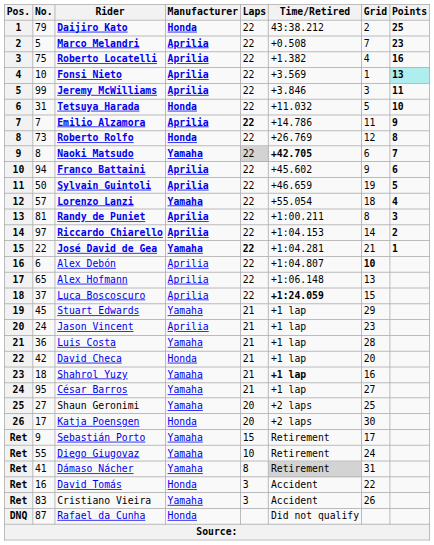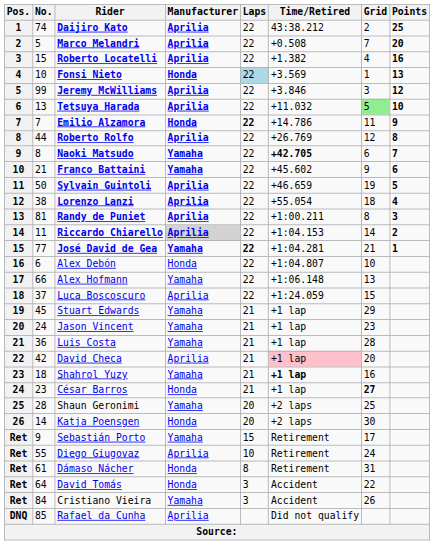 <table class="wikitable" style="font-size: 95%;">
 <tr>
 <th>Pos.</th>
 <th>No.</th>
 <th>Rider</th>
 <th>Manufacturer</th>
 <th>Laps</th>
 <th>Time/Retired</th>
 <th>Grid</th>
 <th>Points</th>
 </tr>
 <tr>
 <th>1</th>
-<td>79</td>
+<td>74</td>
 <td> <strong><a href='#'>Daijiro Kato</a></strong></td>
-<td><strong><a href='#'>Honda</a></strong></td>
+<td><strong><a href='#'>Aprilia</a></strong></td>
 <td>22</td>
 <td>43:38.212</td>
 <td>2</td>
 <td><strong>25</strong></td>
 </tr>
 <tr>
 <th>2</th>
 <td>5</td>
 <td> <strong><a href='#'>Marco Melandri</a></strong></td>
 <td><strong><a href='#'>Aprilia</a></strong></td>
 <td>22</td>
 <td>+0.508</td>
 <td>7</td>
-<td><strong>23</strong></td>
+<td><strong>20</strong></td>
 </tr>
 <tr>
 <th>3</th>
-<td>75</td>
+<td>15</td>
 <td> <strong><a href='#'>Roberto Locatelli</a></strong></td>
 <td><strong><a href='#'>Aprilia</a></strong></td>
 <td>22</td>
 <td>+1.382</td>
 <td>4</td>
 <td><strong>16</strong></td>
 </tr>
 <tr>
 <th>4</th>
 <td>10</td>
 <td> <strong><a href='#'>Fonsi Nieto</a></strong></td>
-<td><strong><a href='#'>Aprilia</a></strong></td>
-<td>22</td>
+<td><strong><a href='#'>Honda</a></strong></td>
+<td style="background: lightblue;">22</td>
 <td>+3.569</td>
 <td>1</td>
-<td style="background: paleturquoise;"><strong>13</strong></td>
+<td><strong>13</strong></td>
 </tr>
 <tr>
 <th>5</th>
 <td>99</td>
 <td> <strong><a href='#'>Jeremy McWilliams</a></strong></td>
 <td><strong><a href='#'>Aprilia</a></strong></td>
 <td>22</td>
 <td>+3.846</td>
 <td>3</td>
-<td><strong>11</strong></td>
+<td><strong>12</strong></td>
 </tr>
 <tr>
 <th>6</th>
-<td>31</td>
+<td>13</td>
 <td> <strong><a href='#'>Tetsuya Harada</a></strong></td>
-<td><strong><a href='#'>Honda</a></strong></td>
+<td><strong><a href='#'>Aprilia</a></strong></td>
 <td>22</td>
 <td>+11.032</td>
-<td>5</td>
+<td style="background: lightgreen;">5</td>
 <td><strong>10</strong></td>
 </tr>
 <tr>
 <th>7</th>
 <td>7</td>
 <td> <strong><a href='#'>Emilio Alzamora</a></strong></td>
-<td><strong><a href='#'>Aprilia</a></strong></td>
+<td><strong><a href='#'>Honda</a></strong></td>
 <td><strong>22</strong></td>
 <td>+14.786</td>
 <td>11</td>
 <td><strong>9</strong></td>
 </tr>
 <tr>
 <th>8</th>
-<td>73</td>
+<td>44</td>
 <td> <strong><a href='#'>Roberto Rolfo</a></strong></td>
-<td><strong><a href='#'>Honda</a></strong></td>
+<td><strong><a href='#'>Aprilia</a></strong></td>
 <td>22</td>
 <td>+26.769</td>
 <td>12</td>
 <td><strong>8</strong></td>
 </tr>
 <tr>
 <th>9</th>
 <td>8</td>
 <td> <strong><a href='#'>Naoki Matsudo</a></strong></td>
 <td><strong><a href='#'>Yamaha</a></strong></td>
-<td style="background: lightgrey;">22</td>
+<td>22</td>
 <td><strong>+42.705</strong></td>
 <td>6</td>
 <td><strong>7</strong></td>
 </tr>
 <tr>
 <th>10</th>
-<td>94</td>
+<td>21</td>
 <td> <strong><a href='#'>Franco Battaini</a></strong></td>
-<td><strong><a href='#'>Aprilia</a></strong></td>
+<td><strong><a href='#'>Yamaha</a></strong></td>
 <td>22</td>
 <td>+45.602</td>
 <td>9</td>
 <td><strong>6</strong></td>
 </tr>
 <tr>
 <th>11</th>
 <td>50</td>
 <td> <strong><a href='#'>Sylvain Guintoli</a></strong></td>
 <td><strong><a href='#'>Aprilia</a></strong></td>
 <td>22</td>
 <td>+46.659</td>
 <td>19</td>
 <td><strong>5</strong></td>
 </tr>
 <tr>
 <th>12</th>
-<td>57</td>
+<td>38</td>
 <td> <strong><a href='#'>Lorenzo Lanzi</a></strong></td>
-<td><strong><a href='#'>Yamaha</a></strong></td>
+<td><strong><a href='#'>Aprilia</a></strong></td>
 <td>22</td>
 <td>+55.054</td>
 <td>18</td>
 <td><strong>4</strong></td>
 </tr>
 <tr>
 <th>13</th>
 <td>81</td>
 <td> <strong><a href='#'>Randy de Puniet</a></strong></td>
 <td><strong><a href='#'>Aprilia</a></strong></td>
 <td>22</td>
 <td>+1:00.211</td>
 <td>8</td>
 <td><strong>3</strong></td>
 </tr>
 <tr>
 <th>14</th>
-<td>97</td>
+<td>11</td>
 <td> <strong><a href='#'>Riccardo Chiarello</a></strong></td>
-<td><strong><a href='#'>Aprilia</a></strong></td>
+<td style="background: lightgrey;"><strong><a href='#'>Aprilia</a></strong></td>
 <td>22</td>
 <td>+1:04.153</td>
 <td>14</td>
 <td><strong>2</strong></td>
 </tr>
 <tr>
 <th>15</th>
-<td>22</td>
+<td>77</td>
 <td> <strong><a href='#'>José David de Gea</a></strong></td>
 <td><strong><a href='#'>Yamaha</a></strong></td>
 <td><strong>22</strong></td>
 <td>+1:04.281</td>
 <td>21</td>
 <td><strong>1</strong></td>
 </tr>
 <tr>
 <th>16</th>
 <td>6</td>
 <td> <a href='#'>Alex Debón</a></td>
-<td><a href='#'>Aprilia</a></td>
+<td><a href='#'>Honda</a></td>
 <td>22</td>
 <td>+1:04.807</td>
-<td><strong>10</strong></td>
+<td>10</td>
 <td></td>
 </tr>
 <tr>
 <th>17</th>
-<td>65</td>
+<td>66</td>
 <td> <a href='#'>Alex Hofmann</a></td>
-<td><a href='#'>Aprilia</a></td>
+<td><a href='#'>Yamaha</a></td>
 <td>22</td>
 <td>+1:06.148</td>
 <td>13</td>
 <td></td>
 </tr>
 <tr>
 <th>18</th>
 <td>37</td>
 <td> <a href='#'>Luca Boscoscuro</a></td>
 <td><a href='#'>Aprilia</a></td>
 <td>22</td>
-<td><strong>+1:24.059</strong></td>
+<td>+1:24.059</td>
 <td>15</td>
 <td></td>
 </tr>
 <tr>
 <th>19</th>
 <td>45</td>
 <td> <a href='#'>Stuart Edwards</a></td>
 <td><a href='#'>Yamaha</a></td>
 <td>21</td>
 <td>+1 lap</td>
 <td>29</td>
 <td></td>
 </tr>
 <tr>
 <th>20</th>
 <td>24</td>
 <td> <a href='#'>Jason Vincent</a></td>
-<td><a href='#'>Aprilia</a></td>
+<td><a href='#'>Yamaha</a></td>
 <td>21</td>
 <td>+1 lap</td>
 <td>23</td>
 <td></td>
 </tr>
 <tr>
 <th>21</th>
 <td>36</td>
 <td> <a href='#'>Luis Costa</a></td>
 <td><a href='#'>Yamaha</a></td>
 <td>21</td>
 <td>+1 lap</td>
 <td>28</td>
 <td></td>
 </tr>
 <tr>
 <th>22</th>
 <td>42</td>
 <td> <a href='#'>David Checa</a></td>
-<td><a href='#'>Honda</a></td>
+<td><a href='#'>Aprilia</a></td>
 <td>21</td>
-<td>+1 lap</td>
+<td style="background: pink;">+1 lap</td>
 <td>20</td>
 <td></td>
 </tr>
 <tr>
 <th>23</th>
 <td>18</td>
 <td> <a href='#'>Shahrol Yuzy</a></td>
 <td><a href='#'>Yamaha</a></td>
 <td>21</td>
 <td><strong>+1 lap</strong></td>
 <td>16</td>
 <td></td>
 </tr>
 <tr>
 <th>24</th>
-<td>95</td>
+<td>23</td>
 <td> <a href='#'>César Barros</a></td>
-<td><a href='#'>Yamaha</a></td>
+<td><a href='#'>Honda</a></td>
 <td>21</td>
 <td>+1 lap</td>
-<td>27</td>
+<td><strong>27</strong></td>
 <td></td>
 </tr>
 <tr>
 <th>25</th>
-<td>27</td>
+<td>28</td>
 <td> Shaun Geronimi</td>
 <td><a href='#'>Yamaha</a></td>
 <td>20</td>
 <td>+2 laps</td>
 <td>25</td>
 <td></td>
 </tr>
 <tr>
 <th>26</th>
-<td>17</td>
+<td>14</td>
 <td> <a href='#'>Katja Poensgen</a></td>
 <td><a href='#'>Honda</a></td>
 <td>20</td>
 <td>+2 laps</td>
 <td>30</td>
 <td></td>
 </tr>
 <tr>
 <th>Ret</th>
 <td>9</td>
 <td> <a href='#'>Sebastián Porto</a></td>
 <td><a href='#'>Yamaha</a></td>
 <td>15</td>
 <td>Retirement</td>
 <td>17</td>
 <td></td>
 </tr>
 <tr>
 <th>Ret</th>
 <td>55</td>
 <td> <a href='#'>Diego Giugovaz</a></td>
-<td><a href='#'>Yamaha</a></td>
+<td><a href='#'>Aprilia</a></td>
 <td>10</td>
 <td>Retirement</td>
 <td>24</td>
 <td></td>
 </tr>
 <tr>
 <th>Ret</th>
-<td>41</td>
+<td>61</td>
 <td> <a href='#'>Dámaso Nácher</a></td>
-<td><a href='#'>Yamaha</a></td>
+<td><a href='#'>Honda</a></td>
 <td>8</td>
-<td style="background: lightgrey;">Retirement</td>
+<td>Retirement</td>
 <td>31</td>
 <td></td>
 </tr>
 <tr>
 <th>Ret</th>
-<td>16</td>
+<td>64</td>
 <td> <a href='#'>David Tomás</a></td>
 <td><a href='#'>Honda</a></td>
 <td>3</td>
 <td>Accident</td>
 <td>22</td>
 <td></td>
 </tr>
 <tr>
 <th>Ret</th>
-<td>83</td>
+<td>84</td>
 <td> Cristiano Vieira</td>
 <td><a href='#'>Yamaha</a></td>
 <td>3</td>
 <td>Accident</td>
 <td>26</td>
 <td></td>
 </tr>
 <tr>
 <th>DNQ</th>
-<td>87</td>
+<td>85</td>
 <td> <a href='#'>Rafael da Cunha</a></td>
-<td><a href='#'>Honda</a></td>
+<td><a href='#'>Aprilia</a></td>
 <td></td>
 <td>Did not qualify</td>
 <td></td>
 <td></td>
 </tr>
 <tr>
 <th colspan=8>Source: </th>
 </tr>
 </table>
